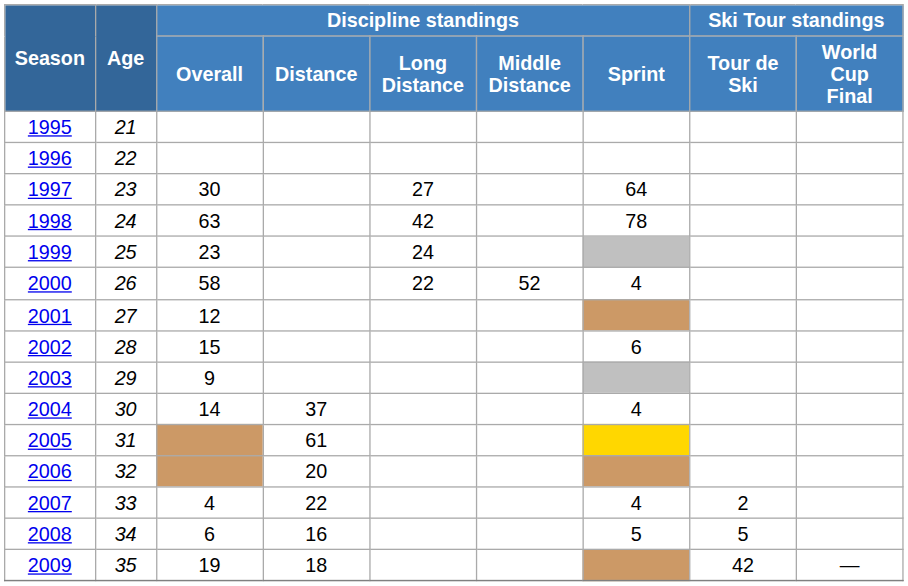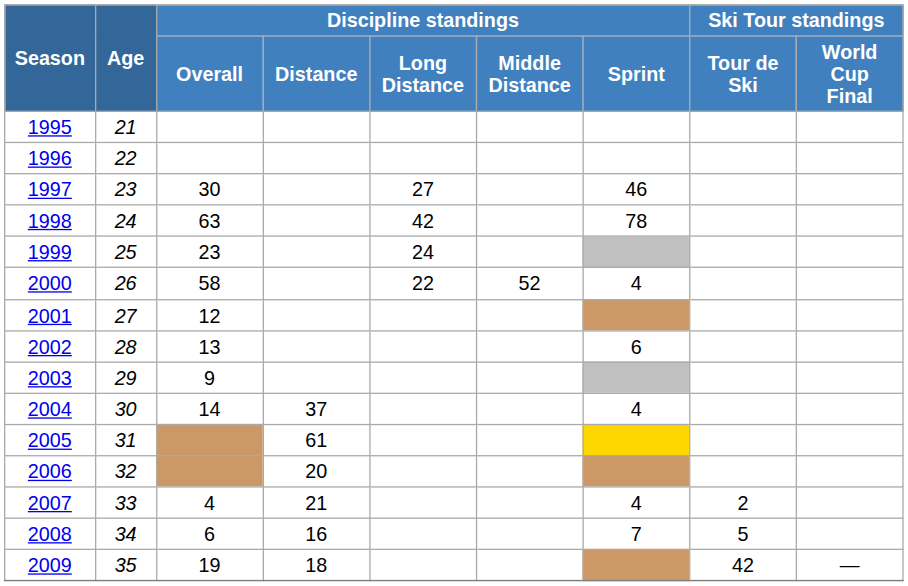 <table class="wikitable" style="font-size:95%; text-align:center; border:grey solid 1px; border-collapse:collapse; background:#ffffff;">
 <tr>
 <th style="background-color:#369; color:white; width:60px;" rowspan="2"> Season </th>
 <th style="background-color:#369; color:white; width:40px;" rowspan="2"> Age </th>
 <th style="background-color:#4180be; color:white;" colspan="5">Discipline standings</th>
 <th style="background-color:#4180be; color:white;" colspan="2">Ski Tour standings</th>
 </tr>
 <tr>
 <th style="background-color:#4180be; color:white; width:75px;">Overall</th>
 <th style="background-color:#4180be; color:white; width:75px;">Distance</th>
 <th style="background-color:#4180be; color:white; width:75px;">Long Distance</th>
 <th style="background-color:#4180be; color:white; width:75px;">Middle Distance</th>
 <th style="background-color:#4180be; color:white; width:75px;">Sprint</th>
 <th style="background-color:#4180be; color:white; width:75px;">Tour de<br>Ski</th>
 <th style="background-color:#4180be; color:white; width:75px;">World Cup<br>Final</th>
 </tr>
 <tr>
 <td><a href='#'>1995</a></td>
 <td><em>21</em></td>
 <td></td>
 <td></td>
 <td></td>
 <td></td>
 <td></td>
 <td></td>
 <td></td>
 </tr>
 <tr>
 <td><a href='#'>1996</a></td>
 <td><em>22</em></td>
 <td></td>
 <td></td>
 <td></td>
 <td></td>
 <td></td>
 <td></td>
 <td></td>
 </tr>
 <tr>
 <td><a href='#'>1997</a></td>
 <td><em>23</em></td>
 <td>30</td>
 <td></td>
 <td>27</td>
 <td></td>
-<td>64</td>
+<td>46</td>
 <td></td>
 <td></td>
 </tr>
 <tr>
 <td><a href='#'>1998</a></td>
 <td><em>24</em></td>
 <td>63</td>
 <td></td>
 <td>42</td>
 <td></td>
 <td>78</td>
 <td></td>
 <td></td>
 </tr>
 <tr>
 <td><a href='#'>1999</a></td>
 <td><em>25</em></td>
 <td>23</td>
 <td></td>
 <td>24</td>
 <td></td>
 <td style="background:silver;"></td>
 <td></td>
 <td></td>
 </tr>
 <tr>
 <td><a href='#'>2000</a></td>
 <td><em>26</em></td>
 <td>58</td>
 <td></td>
 <td>22</td>
 <td>52</td>
 <td>4</td>
 <td></td>
 <td></td>
 </tr>
 <tr>
 <td><a href='#'>2001</a></td>
 <td><em>27</em></td>
 <td>12</td>
 <td></td>
 <td></td>
 <td></td>
 <td style="background:#c96;"></td>
 <td></td>
 <td></td>
 </tr>
 <tr>
 <td><a href='#'>2002</a></td>
 <td><em>28</em></td>
-<td>15</td>
+<td>13</td>
 <td></td>
 <td></td>
 <td></td>
 <td>6</td>
 <td></td>
 <td></td>
 </tr>
 <tr>
 <td><a href='#'>2003</a></td>
 <td><em>29</em></td>
 <td>9</td>
 <td></td>
 <td></td>
 <td></td>
 <td style="background:silver;"></td>
 <td></td>
 <td></td>
 </tr>
 <tr>
 <td><a href='#'>2004</a></td>
 <td><em>30</em></td>
 <td>14</td>
 <td>37</td>
 <td></td>
 <td></td>
 <td>4</td>
 <td></td>
 <td></td>
 </tr>
 <tr>
 <td><a href='#'>2005</a></td>
 <td><em>31</em></td>
 <td style="background:#c96;"></td>
 <td>61</td>
 <td></td>
 <td></td>
 <td style="background:gold;"></td>
 <td></td>
 <td></td>
 </tr>
 <tr>
 <td><a href='#'>2006</a></td>
 <td><em>32</em></td>
 <td style="background:#c96;"></td>
 <td>20</td>
 <td></td>
 <td></td>
 <td style="background:#c96;"></td>
 <td></td>
 <td></td>
 </tr>
 <tr>
 <td><a href='#'>2007</a></td>
 <td><em>33</em></td>
 <td>4</td>
-<td>22</td>
+<td>21</td>
 <td></td>
 <td></td>
 <td>4</td>
 <td>2</td>
 <td></td>
 </tr>
 <tr>
 <td><a href='#'>2008</a></td>
 <td><em>34</em></td>
 <td>6</td>
 <td>16</td>
 <td></td>
 <td></td>
-<td>5</td>
+<td>7</td>
 <td>5</td>
 <td></td>
 </tr>
 <tr>
 <td><a href='#'>2009</a></td>
 <td><em>35</em></td>
 <td>19</td>
 <td>18</td>
 <td></td>
 <td></td>
 <td style="background:#c96;"></td>
 <td>42</td>
 <td>—</td>
 </tr>
 <tr>
 </tr>
 </table>
